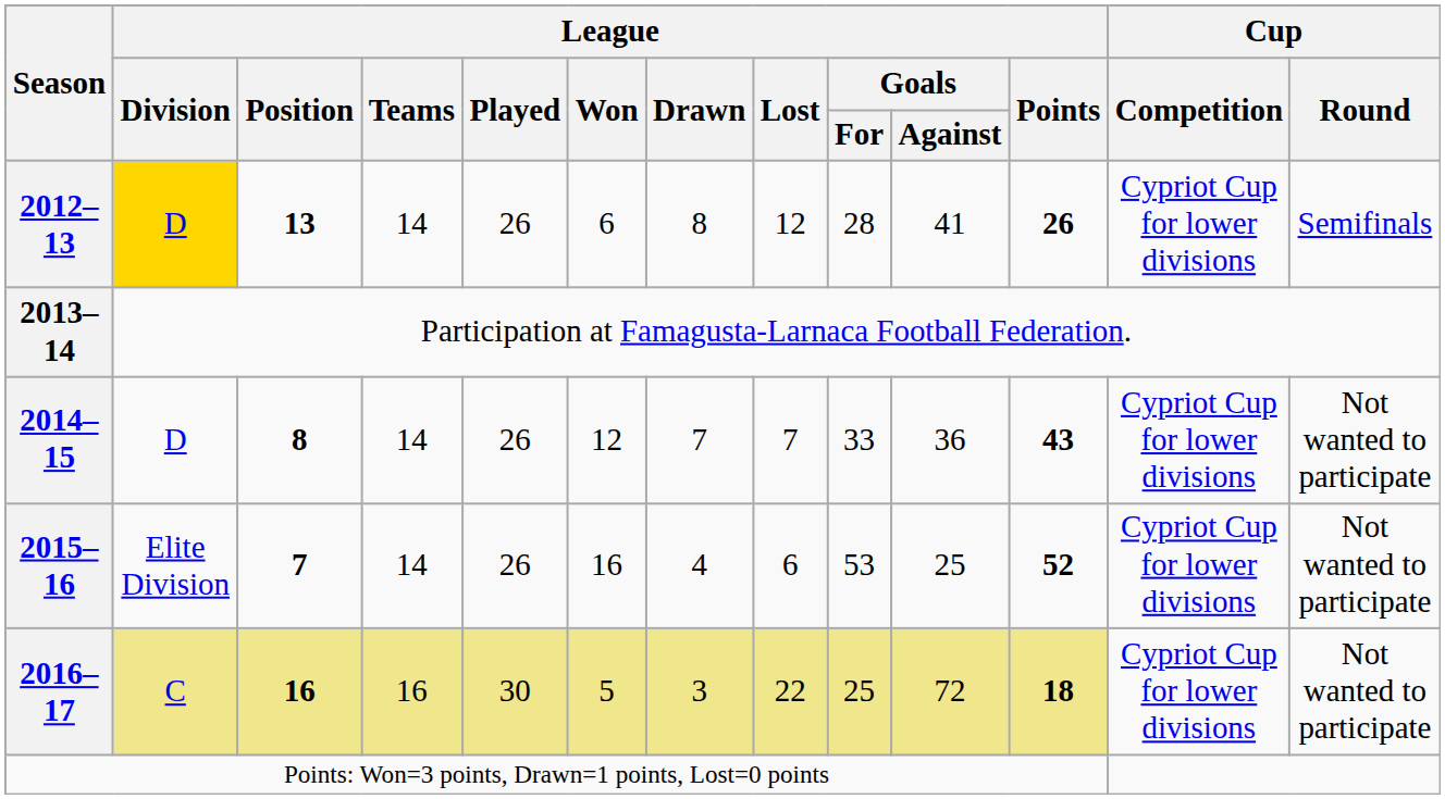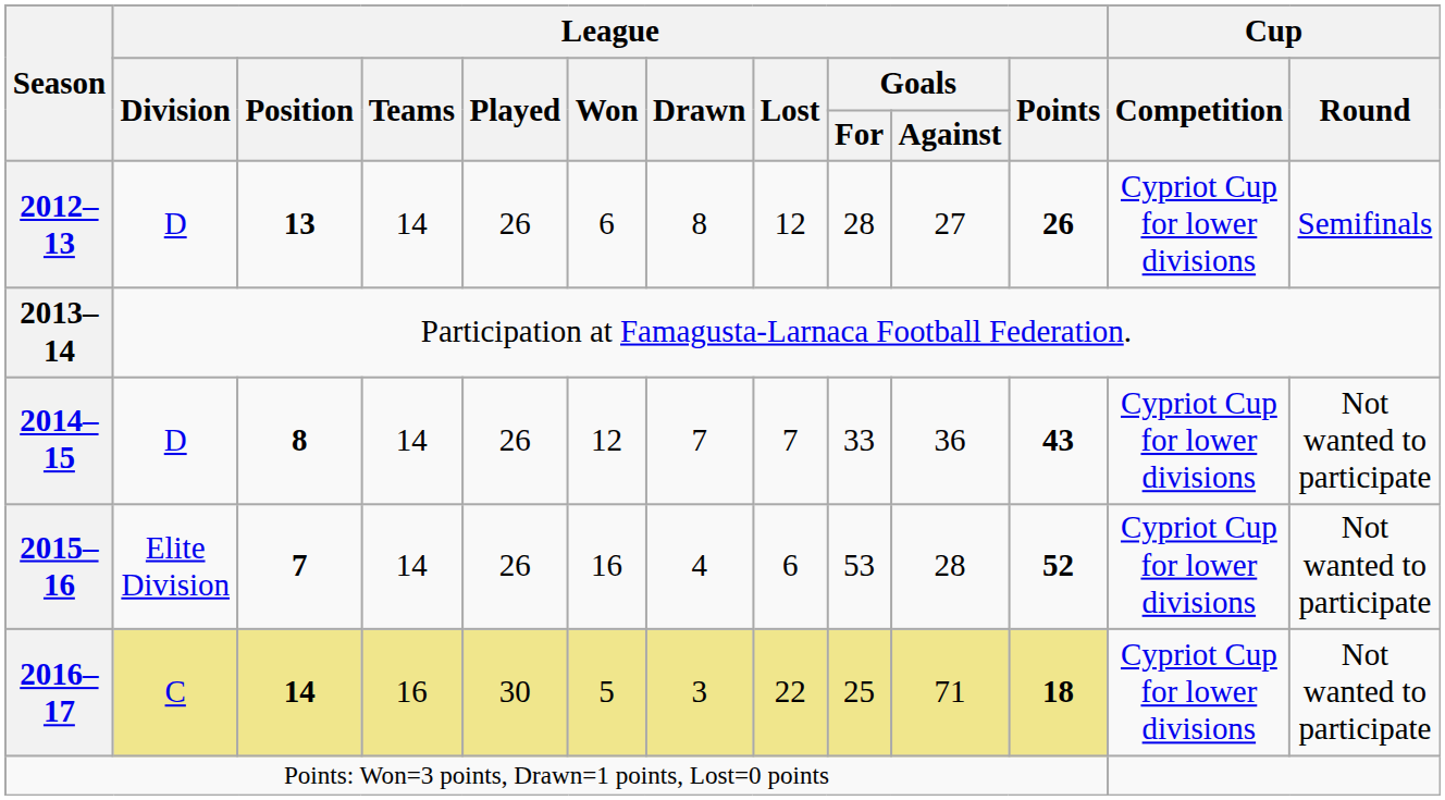 <table class="wikitable" style="margin:1em auto; text-align: center; font-size:90%">
 <tr>
 <th rowspan=3>Season</th>
 <th colspan="10">League</th>
 <th colspan="3">Cup</th>
 </tr>
 <tr>
 <th rowspan=2>Division</th>
 <th rowspan=2>Position</th>
 <th rowspan=2>Teams</th>
 <th rowspan=2>Played</th>
 <th rowspan=2>Won</th>
 <th rowspan=2>Drawn</th>
 <th rowspan=2>Lost</th>
 <th colspan="2">Goals</th>
 <th rowspan=2>Points</th>
 <th rowspan=2>Competition</th>
 <th rowspan=2>Round</th>
 </tr>
 <tr>
 <th>For</th>
 <th>Against</th>
 </tr>
 <tr>
 <th><a href='#'>2012–13</a></th>
-<td style="background: gold;"><a href='#'>D</a></td>
+<td><a href='#'>D</a></td>
 <td><strong>13</strong></td>
 <td>14</td>
 <td>26</td>
 <td>6</td>
 <td>8</td>
 <td>12</td>
 <td>28</td>
-<td>41</td>
+<td>27</td>
 <td><strong>26</strong></td>
 <td><a href='#'>Cypriot Cup for lower divisions</a></td>
 <td><a href='#'>Semifinals</a></td>
 </tr>
 <tr>
 <th>2013–14</th>
 <td colspan="12">Participation at  <a href='#'>Famagusta-Larnaca Football Federation</a>.</td>
 </tr>
 <tr>
 <th><a href='#'>2014–15</a></th>
 <td><a href='#'>D</a></td>
 <td><strong>8</strong></td>
 <td>14</td>
 <td>26</td>
 <td>12</td>
 <td>7</td>
 <td>7</td>
 <td>33</td>
 <td>36</td>
 <td><strong>43</strong></td>
 <td><a href='#'>Cypriot Cup for lower divisions</a></td>
 <td>Not wanted to participate</td>
 </tr>
 <tr>
 <th><a href='#'>2015–16</a></th>
 <td><a href='#'>Elite Division</a></td>
 <td><strong>7</strong></td>
 <td>14</td>
 <td>26</td>
 <td>16</td>
 <td>4</td>
 <td>6</td>
 <td>53</td>
-<td>25</td>
+<td>28</td>
 <td><strong>52</strong></td>
 <td><a href='#'>Cypriot Cup for lower divisions</a></td>
 <td>Not wanted to participate</td>
 </tr>
 <tr>
 <th><a href='#'>2016–17</a></th>
 <td style="background:#F0E68C"><a href='#'>C</a></td>
-<td style="background:#F0E68C"><strong>16</strong></td>
+<td style="background:#F0E68C"><strong>14</strong></td>
 <td style="background:#F0E68C">16</td>
 <td style="background:#F0E68C">30</td>
 <td style="background:#F0E68C">5</td>
 <td style="background:#F0E68C">3</td>
 <td style="background:#F0E68C">22</td>
 <td style="background:#F0E68C">25</td>
-<td style="background:#F0E68C">72</td>
+<td style="background:#F0E68C">71</td>
 <td style="background:#F0E68C"><strong>18</strong></td>
 <td><a href='#'>Cypriot Cup for lower divisions</a></td>
 <td>Not wanted to participate</td>
 </tr>
 <tr>
 <td colspan="11" style="font-size:80%">Points: Won=3 points, Drawn=1 points, Lost=0 points</td>
 </tr>
 </table>
